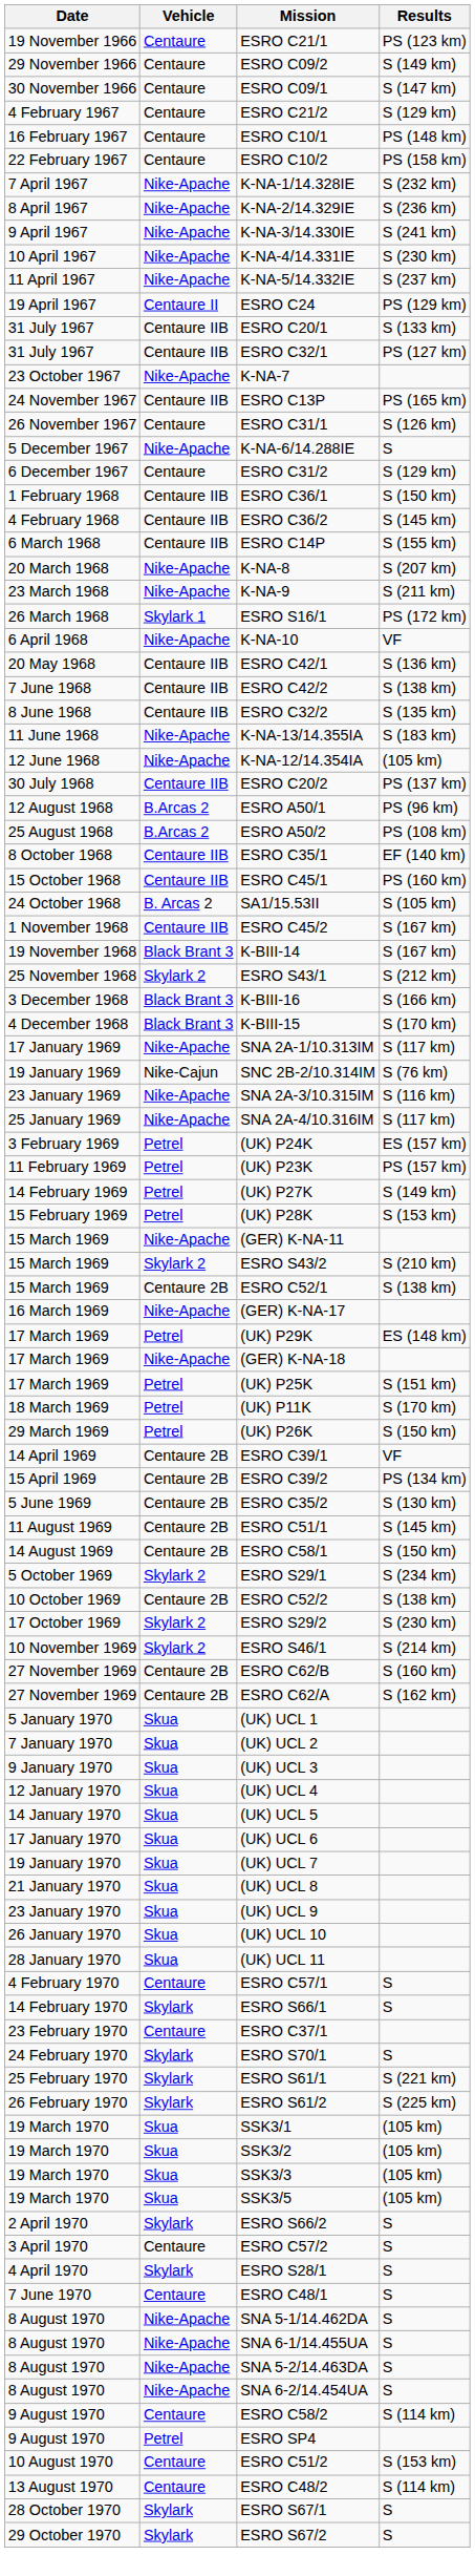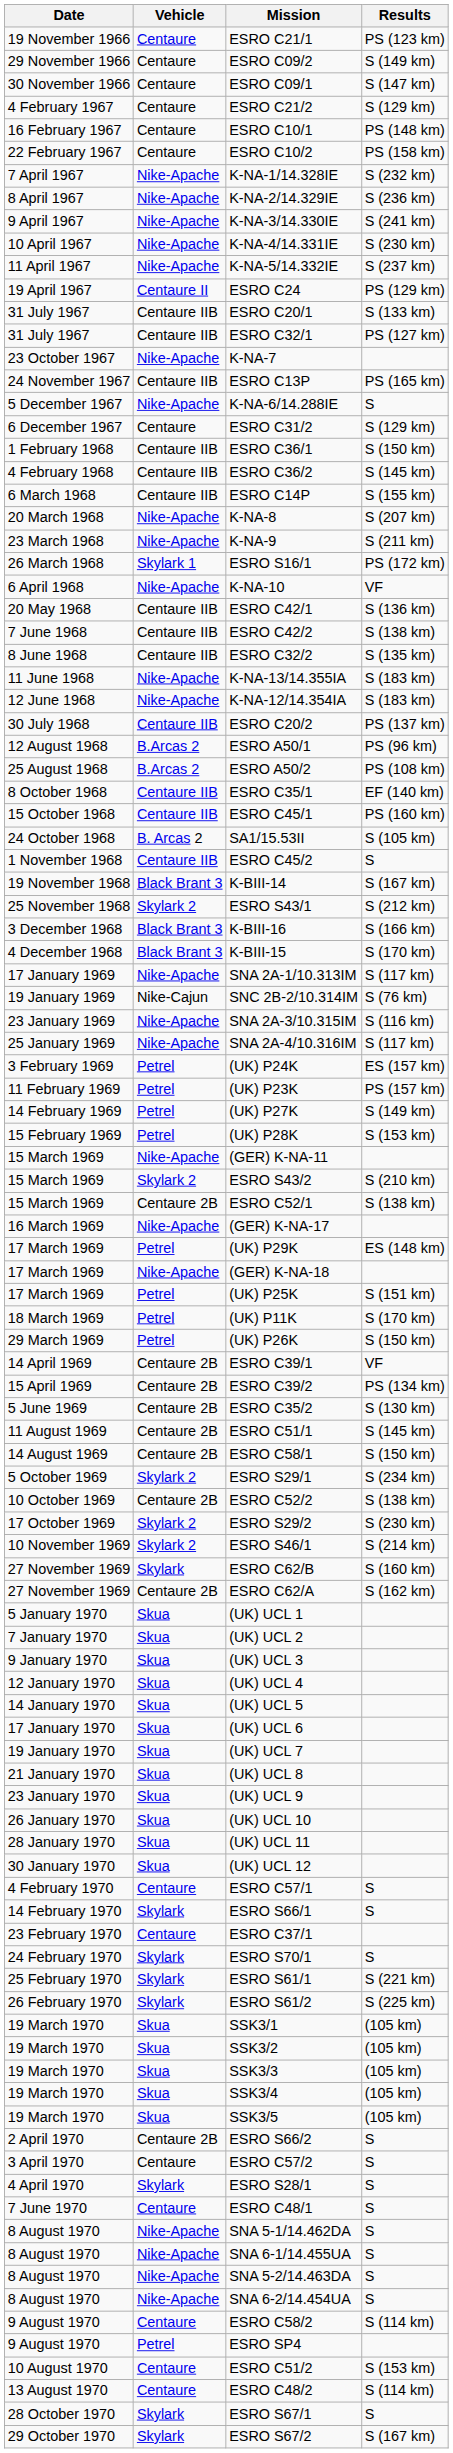 <table class="wikitable small">
 <tr>
 <th>Date</th>
 <th>Vehicle</th>
 <th>Mission</th>
 <th>Results</th>
 </tr>
 <tr>
 <td>19 November 1966</td>
 <td><a href='#'>Centaure</a></td>
 <td>ESRO C21/1</td>
 <td>PS (123 km)</td>
 </tr>
 <tr>
 <td>29 November 1966</td>
 <td>Centaure</td>
 <td>ESRO C09/2</td>
 <td>S (149 km)</td>
 </tr>
 <tr>
 <td>30 November 1966</td>
 <td>Centaure</td>
 <td>ESRO C09/1</td>
 <td>S (147 km)</td>
 </tr>
 <tr>
 <td>4 February 1967</td>
 <td>Centaure</td>
 <td>ESRO C21/2</td>
 <td>S (129 km)</td>
 </tr>
 <tr>
 <td>16 February 1967</td>
 <td>Centaure</td>
 <td>ESRO C10/1</td>
 <td>PS (148 km)</td>
 </tr>
 <tr>
 <td>22 February 1967</td>
 <td>Centaure</td>
 <td>ESRO C10/2</td>
 <td>PS (158 km)</td>
 </tr>
 <tr>
 <td>7 April 1967</td>
 <td><a href='#'>Nike-Apache</a></td>
 <td>K-NA-1/14.328IE</td>
 <td>S (232 km)</td>
 </tr>
 <tr>
 <td>8 April 1967</td>
 <td><a href='#'>Nike-Apache</a></td>
 <td>K-NA-2/14.329IE</td>
 <td>S (236 km)</td>
 </tr>
 <tr>
 <td>9 April 1967</td>
 <td><a href='#'>Nike-Apache</a></td>
 <td>K-NA-3/14.330IE</td>
 <td>S (241 km)</td>
 </tr>
 <tr>
 <td>10 April 1967</td>
 <td><a href='#'>Nike-Apache</a></td>
 <td>K-NA-4/14.331IE</td>
 <td>S (230 km)</td>
 </tr>
 <tr>
 <td>11 April 1967</td>
 <td><a href='#'>Nike-Apache</a></td>
 <td>K-NA-5/14.332IE</td>
 <td>S (237 km)</td>
 </tr>
 <tr>
 <td>19 April 1967</td>
 <td><a href='#'>Centaure II</a></td>
 <td>ESRO C24</td>
 <td>PS (129 km)</td>
 </tr>
 <tr>
 <td>31 July 1967</td>
 <td>Centaure IIB</td>
 <td>ESRO C20/1</td>
 <td>S (133 km)</td>
 </tr>
 <tr>
 <td>31 July 1967</td>
 <td>Centaure IIB</td>
 <td>ESRO C32/1</td>
 <td>PS (127 km)</td>
 </tr>
 <tr>
 <td>23 October 1967</td>
 <td><a href='#'>Nike-Apache</a></td>
 <td>K-NA-7</td>
 <td> </td>
 </tr>
 <tr>
 <td>24 November 1967</td>
 <td>Centaure IIB</td>
 <td>ESRO C13P</td>
 <td>PS (165 km)</td>
 </tr>
 <tr>
-<td>26 November 1967</td>
-<td>Centaure</td>
-<td>ESRO C31/1</td>
-<td>S (126 km)</td>
-</tr>
-<tr>
 <td>5 December 1967</td>
 <td><a href='#'>Nike-Apache</a></td>
 <td>K-NA-6/14.288IE</td>
 <td>S</td>
 </tr>
 <tr>
 <td>6 December 1967</td>
 <td>Centaure</td>
 <td>ESRO C31/2</td>
 <td>S (129 km)</td>
 </tr>
 <tr>
 <td>1 February 1968</td>
 <td>Centaure IIB</td>
 <td>ESRO C36/1</td>
 <td>S (150 km)</td>
 </tr>
 <tr>
 <td>4 February 1968</td>
 <td>Centaure IIB</td>
 <td>ESRO C36/2</td>
 <td>S (145 km)</td>
 </tr>
 <tr>
 <td>6 March 1968</td>
 <td>Centaure IIB</td>
 <td>ESRO C14P</td>
 <td>S (155 km)</td>
 </tr>
 <tr>
 <td>20 March 1968</td>
 <td><a href='#'>Nike-Apache</a></td>
 <td>K-NA-8</td>
 <td>S (207 km)</td>
 </tr>
 <tr>
 <td>23 March 1968</td>
 <td><a href='#'>Nike-Apache</a></td>
 <td>K-NA-9</td>
 <td>S (211 km)</td>
 </tr>
 <tr>
 <td>26 March 1968</td>
 <td><a href='#'>Skylark 1</a></td>
 <td>ESRO S16/1</td>
 <td>PS (172 km)</td>
 </tr>
 <tr>
 <td>6 April 1968</td>
 <td><a href='#'>Nike-Apache</a></td>
 <td>K-NA-10</td>
 <td>VF</td>
 </tr>
 <tr>
 <td>20 May 1968</td>
 <td>Centaure IIB</td>
 <td>ESRO C42/1</td>
 <td>S (136 km)</td>
 </tr>
 <tr>
 <td>7 June 1968</td>
 <td>Centaure IIB</td>
 <td>ESRO C42/2</td>
 <td>S (138 km)</td>
 </tr>
 <tr>
 <td>8 June 1968</td>
 <td>Centaure IIB</td>
 <td>ESRO C32/2</td>
 <td>S (135 km)</td>
 </tr>
 <tr>
 <td>11 June 1968</td>
 <td><a href='#'>Nike-Apache</a></td>
 <td>K-NA-13/14.355IA</td>
 <td>S (183 km)</td>
 </tr>
 <tr>
 <td>12 June 1968</td>
 <td><a href='#'>Nike-Apache</a></td>
 <td>K-NA-12/14.354IA</td>
-<td>(105 km)</td>
+<td>S (183 km)</td>
 </tr>
 <tr>
 <td>30 July 1968</td>
 <td><a href='#'>Centaure IIB</a></td>
 <td>ESRO C20/2</td>
 <td>PS (137 km)</td>
 </tr>
 <tr>
 <td>12 August 1968</td>
 <td><a href='#'>B.Arcas 2</a></td>
 <td>ESRO A50/1</td>
 <td>PS (96 km)</td>
 </tr>
 <tr>
 <td>25 August 1968</td>
 <td><a href='#'>B.Arcas 2</a></td>
 <td>ESRO A50/2</td>
 <td>PS (108 km)</td>
 </tr>
 <tr>
 <td>8 October 1968</td>
 <td><a href='#'>Centaure IIB</a></td>
 <td>ESRO C35/1</td>
 <td>EF (140 km)</td>
 </tr>
 <tr>
 <td>15 October 1968</td>
 <td><a href='#'>Centaure IIB</a></td>
 <td>ESRO C45/1</td>
 <td>PS (160 km)</td>
 </tr>
 <tr>
 <td>24 October 1968</td>
 <td><a href='#'>B. Arcas</a> 2</td>
 <td>SA1/15.53II</td>
 <td>S (105 km)</td>
 </tr>
 <tr>
 <td>1 November 1968</td>
 <td><a href='#'>Centaure IIB</a></td>
 <td>ESRO C45/2</td>
-<td>S (167 km)</td>
+<td>S</td>
 </tr>
 <tr>
 <td>19 November 1968</td>
 <td><a href='#'>Black Brant 3</a></td>
 <td>K-BIII-14</td>
 <td>S (167 km)</td>
 </tr>
 <tr>
 <td>25 November 1968</td>
 <td><a href='#'>Skylark 2</a></td>
 <td>ESRO S43/1</td>
 <td>S (212 km)</td>
 </tr>
 <tr>
 <td>3 December 1968</td>
 <td><a href='#'>Black Brant 3</a></td>
 <td>K-BIII-16</td>
 <td>S (166 km)</td>
 </tr>
 <tr>
 <td>4 December 1968</td>
 <td><a href='#'>Black Brant 3</a></td>
 <td>K-BIII-15</td>
 <td>S (170 km)</td>
 </tr>
 <tr>
 <td>17 January 1969</td>
 <td><a href='#'>Nike-Apache</a></td>
 <td>SNA 2A-1/10.313IM</td>
 <td>S (117 km)</td>
 </tr>
 <tr>
 <td>19 January 1969</td>
 <td>Nike-Cajun</td>
 <td>SNC 2B-2/10.314IM</td>
 <td>S (76 km)</td>
 </tr>
 <tr>
 <td>23 January 1969</td>
 <td><a href='#'>Nike-Apache</a></td>
 <td>SNA 2A-3/10.315IM</td>
 <td>S (116 km)</td>
 </tr>
 <tr>
 <td>25 January 1969</td>
 <td><a href='#'>Nike-Apache</a></td>
 <td>SNA 2A-4/10.316IM</td>
 <td>S (117 km)</td>
 </tr>
 <tr>
 <td>3 February 1969</td>
 <td><a href='#'>Petrel</a></td>
 <td>(UK) P24K</td>
 <td>ES (157 km)</td>
 </tr>
 <tr>
 <td>11 February 1969</td>
 <td><a href='#'>Petrel</a></td>
 <td>(UK) P23K</td>
 <td>PS (157 km)</td>
 </tr>
 <tr>
 <td>14 February 1969</td>
 <td><a href='#'>Petrel</a></td>
 <td>(UK) P27K</td>
 <td>S (149 km)</td>
 </tr>
 <tr>
 <td>15 February 1969</td>
 <td><a href='#'>Petrel</a></td>
 <td>(UK) P28K</td>
 <td>S (153 km)</td>
 </tr>
 <tr>
 <td>15 March 1969</td>
 <td><a href='#'>Nike-Apache</a></td>
 <td>(GER) K-NA-11</td>
 <td> </td>
 </tr>
 <tr>
 <td>15 March 1969</td>
 <td><a href='#'>Skylark 2</a></td>
 <td>ESRO S43/2</td>
 <td>S (210 km)</td>
 </tr>
 <tr>
 <td>15 March 1969</td>
 <td>Centaure 2B</td>
 <td>ESRO C52/1</td>
 <td>S (138 km)</td>
 </tr>
 <tr>
 <td>16 March 1969</td>
 <td><a href='#'>Nike-Apache</a></td>
 <td>(GER) K-NA-17</td>
 <td> </td>
 </tr>
 <tr>
 <td>17 March 1969</td>
 <td><a href='#'>Petrel</a></td>
 <td>(UK) P29K</td>
 <td>ES (148 km)</td>
 </tr>
 <tr>
 <td>17 March 1969</td>
 <td><a href='#'>Nike-Apache</a></td>
 <td>(GER) K-NA-18</td>
 <td> </td>
 </tr>
 <tr>
 <td>17 March 1969</td>
 <td><a href='#'>Petrel</a></td>
 <td>(UK) P25K</td>
 <td>S (151 km)</td>
 </tr>
 <tr>
 <td>18 March 1969</td>
 <td><a href='#'>Petrel</a></td>
 <td>(UK) P11K</td>
 <td>S (170 km)</td>
 </tr>
 <tr>
 <td>29 March 1969</td>
 <td><a href='#'>Petrel</a></td>
 <td>(UK) P26K</td>
 <td>S (150 km)</td>
 </tr>
 <tr>
 <td>14 April 1969</td>
 <td>Centaure 2B</td>
 <td>ESRO C39/1</td>
 <td>VF</td>
 </tr>
 <tr>
 <td>15 April 1969</td>
 <td>Centaure 2B</td>
 <td>ESRO C39/2</td>
 <td>PS (134 km)</td>
 </tr>
 <tr>
 <td>5 June 1969</td>
 <td>Centaure 2B</td>
 <td>ESRO C35/2</td>
 <td>S (130 km)</td>
 </tr>
 <tr>
 <td>11 August 1969</td>
 <td>Centaure 2B</td>
 <td>ESRO C51/1</td>
 <td>S (145 km)</td>
 </tr>
 <tr>
 <td>14 August 1969</td>
 <td>Centaure 2B</td>
 <td>ESRO C58/1</td>
 <td>S (150 km)</td>
 </tr>
 <tr>
 <td>5 October 1969</td>
 <td><a href='#'>Skylark 2</a></td>
 <td>ESRO S29/1</td>
 <td>S (234 km)</td>
 </tr>
 <tr>
 <td>10 October 1969</td>
 <td>Centaure 2B</td>
 <td>ESRO C52/2</td>
 <td>S (138 km)</td>
 </tr>
 <tr>
 <td>17 October 1969</td>
 <td><a href='#'>Skylark 2</a></td>
 <td>ESRO S29/2</td>
 <td>S (230 km)</td>
 </tr>
 <tr>
 <td>10 November 1969</td>
 <td><a href='#'>Skylark 2</a></td>
 <td>ESRO S46/1</td>
 <td>S (214 km)</td>
 </tr>
 <tr>
 <td>27 November 1969</td>
-<td>Centaure 2B</td>
+<td><a href='#'>Skylark</a></td>
 <td>ESRO C62/B</td>
 <td>S (160 km)</td>
 </tr>
 <tr>
 <td>27 November 1969</td>
 <td>Centaure 2B</td>
 <td>ESRO C62/A</td>
 <td>S (162 km)</td>
 </tr>
 <tr>
 <td>5 January 1970</td>
 <td><a href='#'>Skua</a></td>
 <td>(UK) UCL 1</td>
 <td> </td>
 </tr>
 <tr>
 <td>7 January 1970</td>
 <td><a href='#'>Skua</a></td>
 <td>(UK) UCL 2</td>
 <td> </td>
 </tr>
 <tr>
 <td>9 January 1970</td>
 <td><a href='#'>Skua</a></td>
 <td>(UK) UCL 3</td>
 <td> </td>
 </tr>
 <tr>
 <td>12 January 1970</td>
 <td><a href='#'>Skua</a></td>
 <td>(UK) UCL 4</td>
 <td> </td>
 </tr>
 <tr>
 <td>14 January 1970</td>
 <td><a href='#'>Skua</a></td>
 <td>(UK) UCL 5</td>
 <td> </td>
 </tr>
 <tr>
 <td>17 January 1970</td>
 <td><a href='#'>Skua</a></td>
 <td>(UK) UCL 6</td>
 <td> </td>
 </tr>
 <tr>
 <td>19 January 1970</td>
 <td><a href='#'>Skua</a></td>
 <td>(UK) UCL 7</td>
 <td> </td>
 </tr>
 <tr>
 <td>21 January 1970</td>
 <td><a href='#'>Skua</a></td>
 <td>(UK) UCL 8</td>
 <td> </td>
 </tr>
 <tr>
 <td>23 January 1970</td>
 <td><a href='#'>Skua</a></td>
 <td>(UK) UCL 9</td>
 <td> </td>
 </tr>
 <tr>
 <td>26 January 1970</td>
 <td><a href='#'>Skua</a></td>
 <td>(UK) UCL 10</td>
 <td> </td>
 </tr>
 <tr>
 <td>28 January 1970</td>
 <td><a href='#'>Skua</a></td>
 <td>(UK) UCL 11</td>
 <td> </td>
 </tr>
 <tr>
+<td>30 January 1970</td>
+<td><a href='#'>Skua</a></td>
+<td>(UK) UCL 12</td>
+<td> </td>
+</tr>
+<tr>
 <td>4 February 1970</td>
 <td><a href='#'>Centaure</a></td>
 <td>ESRO C57/1</td>
 <td>S</td>
 </tr>
 <tr>
 <td>14 February 1970</td>
 <td><a href='#'>Skylark</a></td>
 <td>ESRO S66/1</td>
 <td>S</td>
 </tr>
 <tr>
 <td>23 February 1970</td>
 <td><a href='#'>Centaure</a></td>
 <td>ESRO C37/1</td>
 <td> </td>
 </tr>
 <tr>
 <td>24 February 1970</td>
 <td><a href='#'>Skylark</a></td>
 <td>ESRO S70/1</td>
 <td>S</td>
 </tr>
 <tr>
 <td>25 February 1970</td>
 <td><a href='#'>Skylark</a></td>
 <td>ESRO S61/1</td>
 <td>S (221 km)</td>
 </tr>
 <tr>
 <td>26 February 1970</td>
 <td><a href='#'>Skylark</a></td>
 <td>ESRO S61/2</td>
 <td>S (225 km)</td>
 </tr>
 <tr>
 <td>19 March 1970</td>
 <td><a href='#'>Skua</a></td>
 <td>SSK3/1</td>
 <td>(105 km)</td>
 </tr>
 <tr>
 <td>19 March 1970</td>
 <td><a href='#'>Skua</a></td>
 <td>SSK3/2</td>
 <td>(105 km)</td>
 </tr>
 <tr>
 <td>19 March 1970</td>
 <td><a href='#'>Skua</a></td>
 <td>SSK3/3</td>
 <td>(105 km)</td>
 </tr>
 <tr>
 <td>19 March 1970</td>
 <td><a href='#'>Skua</a></td>
+<td>SSK3/4</td>
+<td>(105 km)</td>
+</tr>
+<tr>
+<td>19 March 1970</td>
+<td><a href='#'>Skua</a></td>
 <td>SSK3/5</td>
 <td>(105 km)</td>
 </tr>
 <tr>
 <td>2 April 1970</td>
-<td><a href='#'>Skylark</a></td>
+<td>Centaure 2B</td>
 <td>ESRO S66/2</td>
 <td>S</td>
 </tr>
 <tr>
 <td>3 April 1970</td>
 <td>Centaure</td>
 <td>ESRO C57/2</td>
 <td>S</td>
 </tr>
 <tr>
 <td>4 April 1970</td>
 <td><a href='#'>Skylark</a></td>
 <td>ESRO S28/1</td>
 <td>S</td>
 </tr>
 <tr>
 <td>7 June 1970</td>
 <td><a href='#'>Centaure</a></td>
 <td>ESRO C48/1</td>
 <td>S</td>
 </tr>
 <tr>
 <td>8 August 1970</td>
 <td><a href='#'>Nike-Apache</a></td>
 <td>SNA 5-1/14.462DA</td>
 <td>S</td>
 </tr>
 <tr>
 <td>8 August 1970</td>
 <td><a href='#'>Nike-Apache</a></td>
 <td>SNA 6-1/14.455UA</td>
 <td>S</td>
 </tr>
 <tr>
 <td>8 August 1970</td>
 <td><a href='#'>Nike-Apache</a></td>
 <td>SNA 5-2/14.463DA</td>
 <td>S</td>
 </tr>
 <tr>
 <td>8 August 1970</td>
 <td><a href='#'>Nike-Apache</a></td>
 <td>SNA 6-2/14.454UA</td>
 <td>S</td>
 </tr>
 <tr>
 <td>9 August 1970</td>
 <td><a href='#'>Centaure</a></td>
 <td>ESRO C58/2</td>
 <td>S (114 km)</td>
 </tr>
 <tr>
 <td>9 August 1970</td>
 <td><a href='#'>Petrel</a></td>
 <td>ESRO SP4</td>
 <td> </td>
 </tr>
 <tr>
 <td>10 August 1970</td>
 <td><a href='#'>Centaure</a></td>
 <td>ESRO C51/2</td>
 <td>S (153 km)</td>
 </tr>
 <tr>
 <td>13 August 1970</td>
 <td><a href='#'>Centaure</a></td>
 <td>ESRO C48/2</td>
 <td>S (114 km)</td>
 </tr>
 <tr>
 <td>28 October 1970</td>
 <td><a href='#'>Skylark</a></td>
 <td>ESRO S67/1</td>
 <td>S</td>
 </tr>
 <tr>
 <td>29 October 1970</td>
 <td><a href='#'>Skylark</a></td>
 <td>ESRO S67/2</td>
-<td>S</td>
+<td>S (167 km)</td>
 </tr>
 </table>
